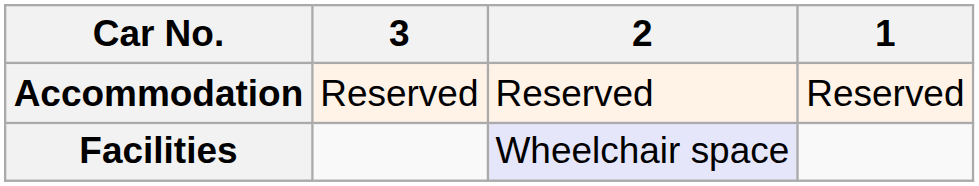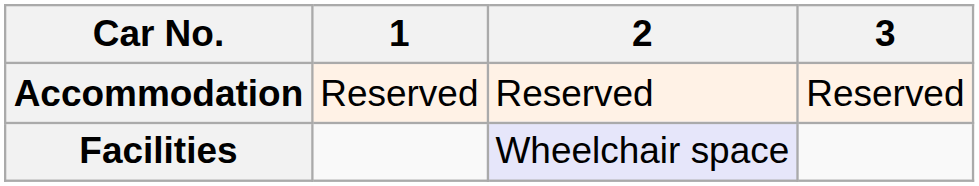 <table class="wikitable">
 <tr>
 <th>Car No.</th>
+<th>1</th>
+<th>2</th>
 <th>3</th>
-<th>2</th>
-<th>1</th>
 </tr>
 <tr>
 <th>Accommodation</th>
 <td style="background: #FFF2E6">Reserved</td>
 <td style="background: #FFF2E6">Reserved</td>
 <td style="background: #FFF2E6">Reserved</td>
 </tr>
 <tr>
 <th>Facilities</th>
 <td></td>
 <td style="background: lavender;">Wheelchair space</td>
 <td></td>
 </tr>
 </table>
